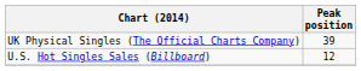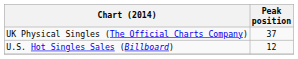 <table class="wikitable sortable">
 <tr>
 <th>Chart (2014)</th>
 <th>Peak<br>position</th>
 </tr>
 <tr>
 <td>UK Physical Singles (<a href='#'>The Official Charts Company</a>)</td>
-<td align="center">39</td>
+<td align="center">37</td>
 </tr>
 <tr>
 <td>U.S. <a href='#'>Hot Singles Sales</a> (<em><a href='#'>Billboard</a></em>)</td>
 <td align="center">12</td>
 </tr>
 <tr>
 </tr>
 </table>
